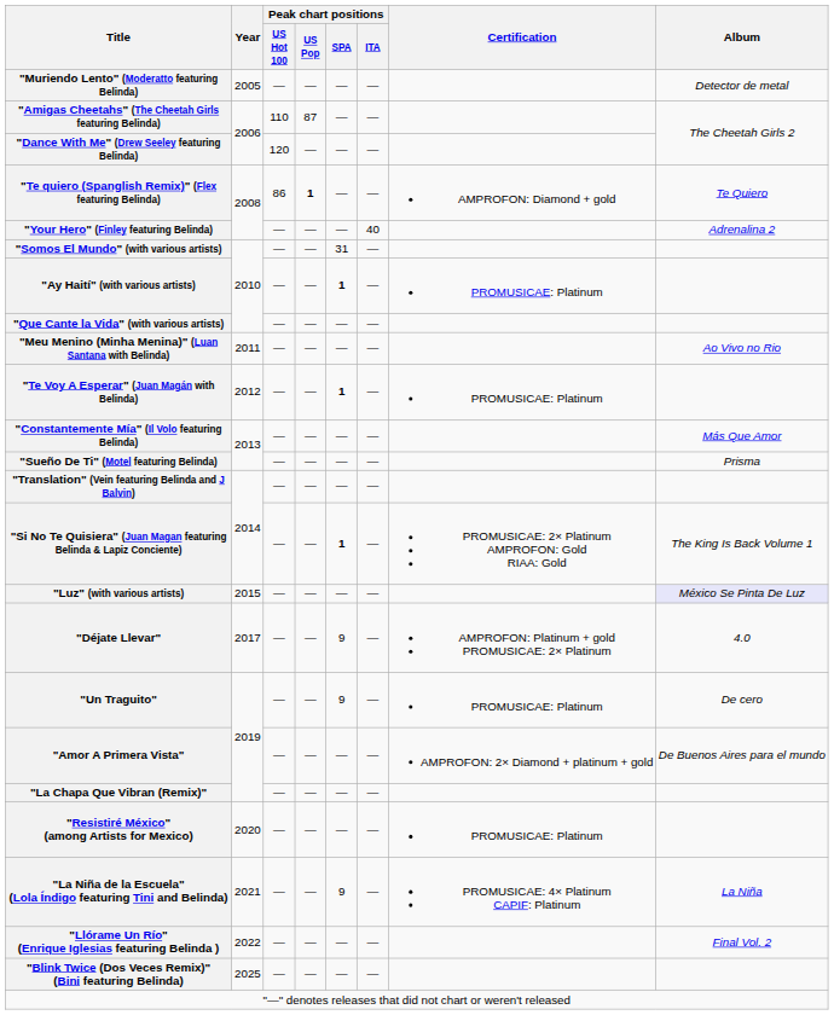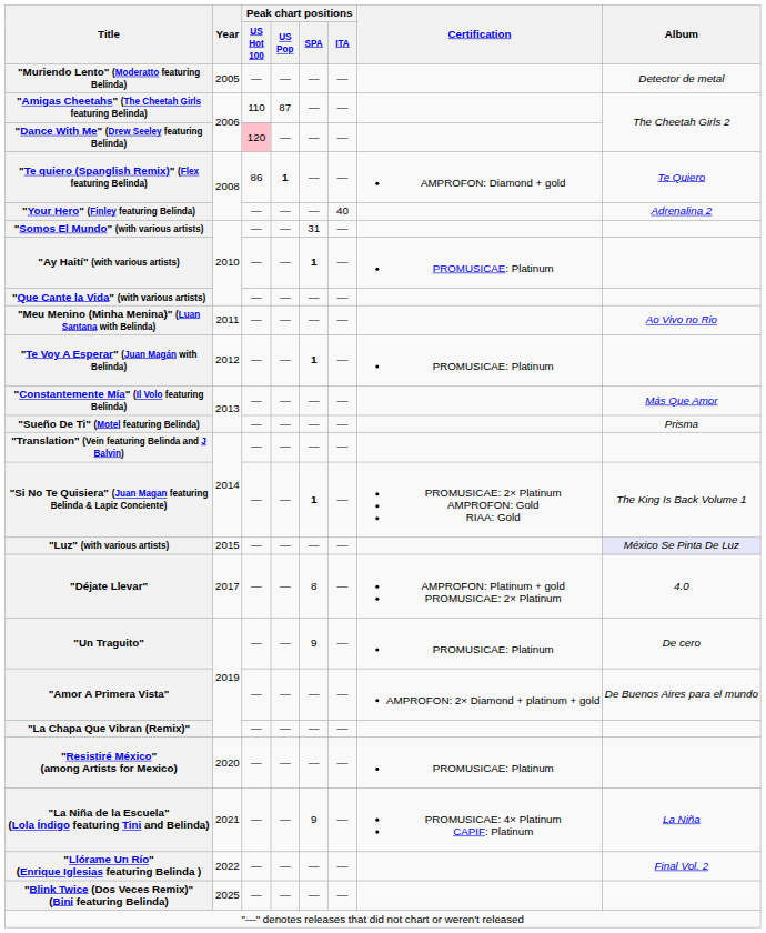 <table class="wikitable plainrowheaders" style="text-align:center;" border="1">
 <tr>
 <th rowspan="2" width="300">Title</th>
 <th rowspan="2">Year</th>
 <th colspan="4">Peak chart positions</th>
 <th rowspan="2"><a href='#'>Certification</a></th>
 <th rowspan="2">Album</th>
 </tr>
 <tr>
 <th width="35"><small><strong><a href='#'>US<br>Hot 100</a></strong></small><br></th>
 <th width="35"><small><strong><a href='#'>US Pop</a></strong></small><br></th>
 <th width="35"><small><strong><a href='#'>SPA</a></strong></small><br></th>
 <th width="35"><small><strong><a href='#'>ITA</a></strong><br></small></th>
 </tr>
 <tr>
 <th scope="row">"Muriendo Lento" <small>(<a href='#'>Moderatto</a> featuring Belinda)</small></th>
 <td align="center">2005</td>
 <td align="center">—</td>
 <td align="center">—</td>
 <td align="center">—</td>
 <td align="center">—</td>
 <td></td>
 <td align="center"><em>Detector de metal</em></td>
 </tr>
 <tr>
 <th scope="row">"<a href='#'>Amigas Cheetahs</a>" <small>(<a href='#'>The Cheetah Girls</a> featuring Belinda)</small></th>
 <td align="center" rowspan="2">2006</td>
 <td align="center">110</td>
 <td align="center">87</td>
 <td align="center">—</td>
 <td align="center">—</td>
 <td></td>
 <td align="center" rowspan="2"><em>The Cheetah Girls 2</em></td>
 </tr>
 <tr>
 <th scope="row">"<a href='#'>Dance With Me</a>" <small>(<a href='#'>Drew Seeley</a> featuring Belinda)</small></th>
-<td align="center">120</td>
+<td align="center" style="background: pink;">120</td>
 <td align="center">—</td>
 <td align="center">—</td>
 <td align="center">—</td>
 <td></td>
 </tr>
 <tr>
 <th scope="row">"<a href='#'>Te quiero (Spanglish Remix)</a>" <small>(<a href='#'>Flex</a> featuring Belinda)</small></th>
 <td align="center" rowspan="2">2008</td>
 <td align="center">86</td>
 <td align="center"><strong>1</strong></td>
 <td align="center">—</td>
 <td align="center">—</td>
 <td><br><ul><li>AMPROFON: Diamond + gold</li></ul></td>
 <td align="center"><em><a href='#'>Te Quiero</a></em></td>
 </tr>
 <tr>
 <th scope="row">"<a href='#'>Your Hero</a>" <small>(<a href='#'>Finley</a> featuring Belinda)</small></th>
 <td align="center">—</td>
 <td align="center">—</td>
 <td align="center">—</td>
 <td align="center">40</td>
 <td></td>
 <td align="center"><em><a href='#'>Adrenalina 2</a></em></td>
 </tr>
 <tr>
 <th scope="row">"<a href='#'>Somos El Mundo</a>" <small>(with various artists)</small></th>
 <td align="center" rowspan="3">2010</td>
 <td align="center">—</td>
 <td align="center">—</td>
 <td align="center">31</td>
 <td align="center">—</td>
 <td></td>
 <td></td>
 </tr>
 <tr>
 <th scope="row">"Ay Haití" <small>(with various artists)</small></th>
 <td align="center">—</td>
 <td align="center">—</td>
 <td align="center"><strong>1</strong></td>
 <td align="center">—</td>
 <td><br><ul><li><a href='#'>PROMUSICAE</a>: Platinum</li></ul></td>
 <td></td>
 </tr>
 <tr>
 <th scope="row">"<a href='#'>Que Cante la Vida</a>" <small>(with various artists)</small></th>
 <td align="center">—</td>
 <td align="center">—</td>
 <td align="center">—</td>
 <td align="center">—</td>
 <td></td>
 <td></td>
 </tr>
 <tr>
 <th scope="row" !>"Meu Menino (Minha Menina)" <small>(<a href='#'>Luan Santana</a> with Belinda)</small></th>
 <td align="center">2011</td>
 <td align="center">—</td>
 <td align="center">—</td>
 <td align="center">—</td>
 <td align="center">—</td>
 <td></td>
 <td align="center"><em><a href='#'>Ao Vivo no Rio</a></em></td>
 </tr>
 <tr>
 <th scope="row">"<a href='#'>Te Voy A Esperar</a>" <small>(<a href='#'>Juan Magán</a> with Belinda)</small></th>
 <td align="center">2012</td>
 <td align="center">—</td>
 <td align="center">—</td>
 <td align="center"><strong>1</strong></td>
 <td align="center">—</td>
 <td><br><ul><li>PROMUSICAE: Platinum</li></ul></td>
 <td></td>
 </tr>
 <tr>
 <th scope="row">"<a href='#'>Constantemente Mía</a>" <small>(<a href='#'>Il Volo</a> featuring Belinda)</small></th>
 <td align="center" rowspan=2>2013</td>
 <td align="center">—</td>
 <td align="center">—</td>
 <td align="center">—</td>
 <td align="center">—</td>
 <td></td>
 <td align="center"><em><a href='#'>Más Que Amor</a></em></td>
 </tr>
 <tr>
 <th scope="row">"Sueño De Ti" <small>(<a href='#'>Motel</a> featuring Belinda)</small></th>
 <td align="center">—</td>
 <td align="center">—</td>
 <td align="center">—</td>
 <td align="center">—</td>
 <td></td>
 <td align="center"><em>Prisma</em></td>
 </tr>
 <tr>
 <th scope="row">"Translation" <small>(Vein featuring Belinda and <a href='#'>J Balvin</a>)</small></th>
 <td align="center" rowspan=2>2014</td>
 <td align="center">—</td>
 <td align="center">—</td>
 <td align="center">—</td>
 <td align="center">—</td>
 <td></td>
 <td></td>
 </tr>
 <tr>
 <th scope="row">"Si No Te Quisiera" <small>(<a href='#'>Juan Magan</a> featuring Belinda & Lapiz Conciente)</small></th>
 <td align="center">—</td>
 <td align="center">—</td>
 <td align="center"><strong>1</strong></td>
 <td align="center">—</td>
 <td><br><ul><li>PROMUSICAE: 2× Platinum</li><li>AMPROFON: Gold</li><li>RIAA: Gold</li></ul></td>
 <td align="center"><em>The King Is Back Volume 1</em></td>
 </tr>
 <tr>
 <th scope="row">"Luz" <small>(with various artists)</small></th>
 <td align="center">2015</td>
 <td align="center">—</td>
 <td align="center">—</td>
 <td align="center">—</td>
 <td align="center">—</td>
 <td></td>
 <td align="center" style="background: lavender;"><em>México Se Pinta De Luz</em></td>
 </tr>
 <tr>
 <th scope="row">"Déjate Llevar"<br></th>
 <td align="center">2017</td>
 <td align="center">—</td>
 <td align="center">—</td>
-<td style="text-align:center;">9</td>
+<td align="center">8</td>
 <td align="center">—</td>
 <td><br><ul><li>AMPROFON: Platinum + gold</li><li>PROMUSICAE: 2× Platinum</li></ul></td>
 <td><em>4.0</em></td>
 </tr>
 <tr>
 <th scope="row">"Un Traguito"<br></th>
 <td align="center" rowspan="3">2019</td>
 <td align="center">—</td>
 <td align="center">—</td>
 <td style="text-align:center;">9</td>
 <td align="center">—</td>
 <td><br><ul><li>PROMUSICAE: Platinum</li></ul></td>
 <td><em>De cero</em></td>
 </tr>
 <tr>
 <th scope="row">"Amor A Primera Vista"<br></th>
 <td align="center">—</td>
 <td align="center">—</td>
 <td align="center">—</td>
 <td align="center">—</td>
 <td><br><ul><li>AMPROFON: 2× Diamond + platinum + gold</li></ul></td>
 <td><em>De Buenos Aires para el mundo</em></td>
 </tr>
 <tr>
 <th scope="row">"La Chapa Que Vibran (Remix)"<br></th>
 <td align="center">—</td>
 <td align="center">—</td>
 <td align="center">—</td>
 <td align="center">—</td>
 <td></td>
 <td></td>
 </tr>
 <tr>
 <th scope="row">"<a href='#'>Resistiré México</a>"<br><span>(among Artists for Mexico)</span></th>
 <td style="text-align:center;">2020</td>
 <td style="text-align:center;">—</td>
 <td style="text-align:center;">—</td>
 <td style="text-align:center;">—</td>
 <td style="text-align:center;">—</td>
 <td><br><ul><li>PROMUSICAE: Platinum</li></ul></td>
 <td></td>
 </tr>
 <tr>
 <th scope="row">"La Niña de la Escuela"<br><span>(<a href='#'>Lola Índigo</a> featuring <a href='#'>Tini</a> and Belinda)</span></th>
 <td style="text-align:center;">2021</td>
 <td style="text-align:center;">—</td>
 <td style="text-align:center;">—</td>
 <td style="text-align:center;">9</td>
 <td style="text-align:center;">—</td>
 <td><br><ul><li>PROMUSICAE: 4× Platinum</li><li><a href='#'>CAPIF</a>: Platinum</li></ul></td>
 <td><em><a href='#'>La Niña</a></em></td>
 </tr>
 <tr>
 <th scope="row">"<a href='#'>Llórame Un Río</a>"<br><span>(<a href='#'>Enrique Iglesias</a> featuring Belinda )</span></th>
 <td style="text-align:center;">2022</td>
 <td style="text-align:center;">—</td>
 <td style="text-align:center;">—</td>
 <td style="text-align:center;">—</td>
 <td style="text-align:center;">—</td>
 <td></td>
 <td><em><a href='#'>Final Vol. 2</a></em></td>
 </tr>
 <tr>
 <th scope="row">"<a href='#'>Blink Twice</a> (Dos Veces Remix)"<br><span>(<a href='#'>Bini</a> featuring Belinda)</span></th>
 <td>2025</td>
 <td>—</td>
 <td>—</td>
 <td>—</td>
 <td>—</td>
 <td></td>
 <td></td>
 </tr>
 <tr>
 <td colspan="8">"—" denotes releases that did not chart or weren't released</td>
 </tr>
 </table>
